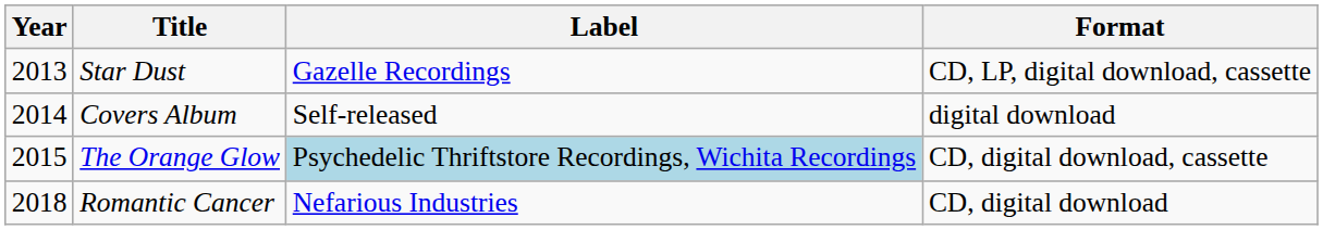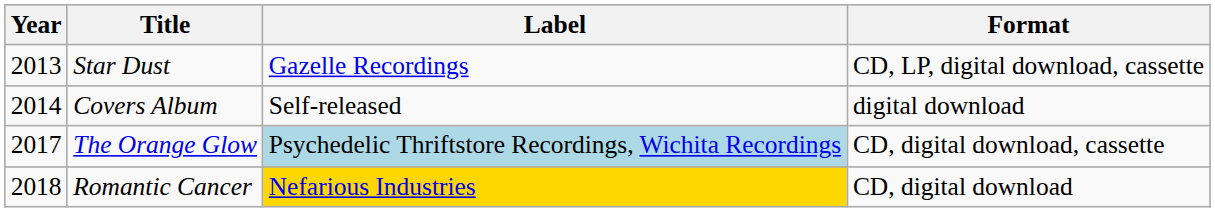 <table class="wikitable sortable">
 <tr>
 <th>Year</th>
 <th>Title</th>
 <th>Label</th>
 <th>Format</th>
 </tr>
 <tr>
 <td>2013</td>
 <td><em>Star Dust</em></td>
 <td><a href='#'>Gazelle Recordings</a></td>
 <td>CD, LP, digital download,  cassette</td>
 </tr>
 <tr>
 <td>2014</td>
 <td><em>Covers Album</em></td>
 <td>Self-released</td>
 <td>digital download</td>
 </tr>
 <tr>
-<td>2015</td>
+<td>2017</td>
 <td><em><a href='#'>The Orange Glow</a></em></td>
 <td style="background: lightblue;">Psychedelic Thriftstore Recordings, <a href='#'>Wichita Recordings</a></td>
 <td>CD, digital download,  cassette</td>
 </tr>
 <tr>
 <td>2018</td>
 <td><em>Romantic Cancer</em></td>
-<td><a href='#'>Nefarious Industries</a></td>
+<td style="background: gold;"><a href='#'>Nefarious Industries</a></td>
 <td>CD, digital download</td>
 </tr>
 </table>
